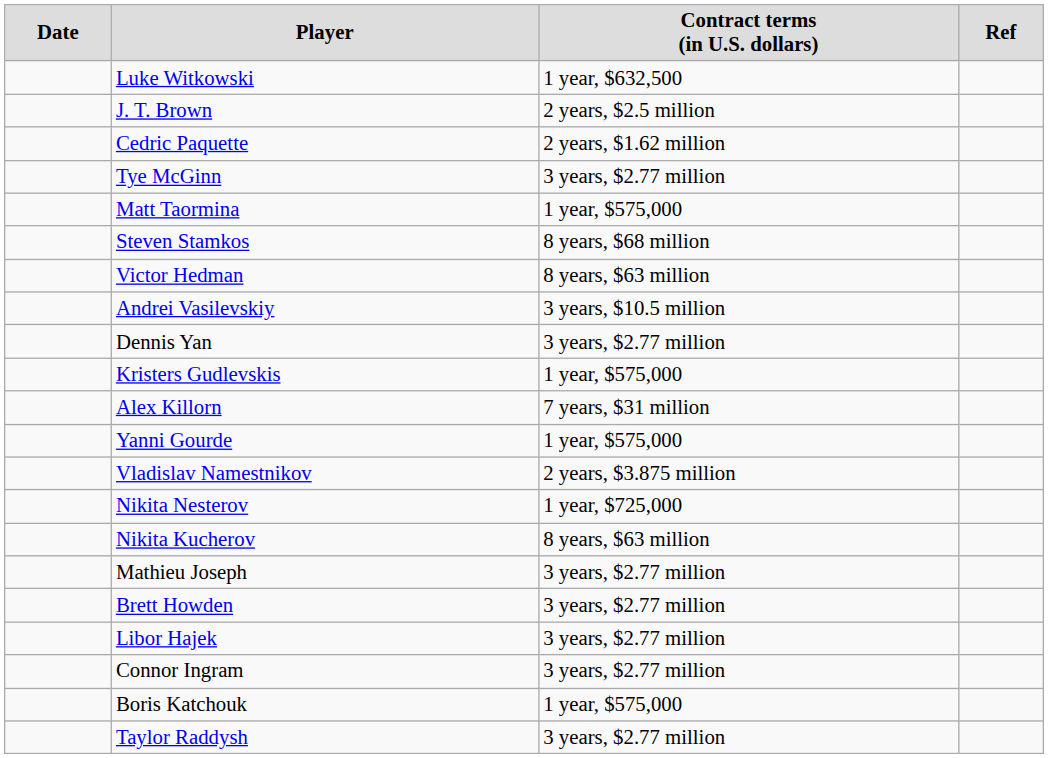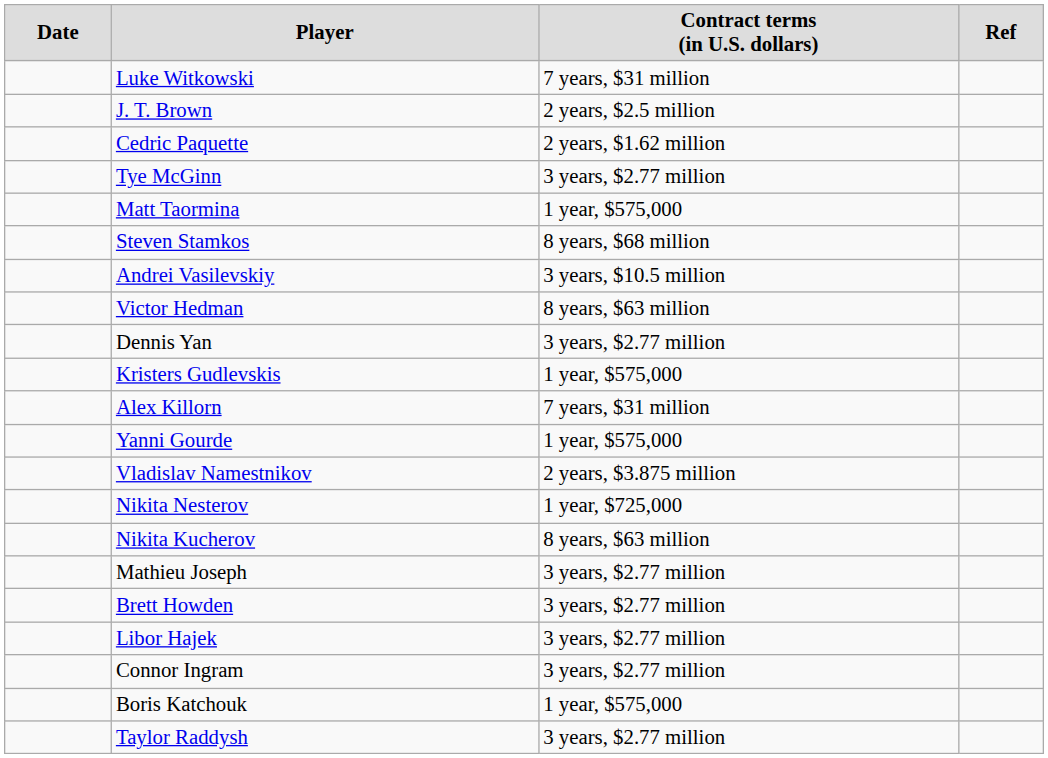 <table class="wikitable" style="border-collapse: collapse; width: 50em; padding: 3;">
 <tr align="center" bgcolor="#dddddd">
 <td><strong>Date</strong></td>
 <td><strong>Player</strong></td>
 <td><strong>Contract terms</strong><br><strong>(in U.S. dollars)</strong></td>
 <td><strong>Ref</strong></td>
 </tr>
 <tr>
 <td></td>
 <td><a href='#'>Luke Witkowski</a></td>
-<td>1 year, $632,500</td>
+<td>7 years, $31 million</td>
 <td></td>
 </tr>
 <tr>
 <td></td>
 <td><a href='#'>J. T. Brown</a></td>
 <td>2 years, $2.5 million</td>
 <td></td>
 </tr>
 <tr>
 <td></td>
 <td><a href='#'>Cedric Paquette</a></td>
 <td>2 years, $1.62 million</td>
 <td></td>
 </tr>
 <tr>
 <td></td>
 <td><a href='#'>Tye McGinn</a></td>
 <td>3 years, $2.77 million</td>
 <td></td>
 </tr>
 <tr>
 <td></td>
 <td><a href='#'>Matt Taormina</a></td>
 <td>1 year, $575,000</td>
 <td></td>
 </tr>
 <tr>
 <td></td>
 <td><a href='#'>Steven Stamkos</a></td>
 <td>8 years, $68 million</td>
 <td></td>
 </tr>
 <tr>
 <td></td>
-<td><a href='#'>Victor Hedman</a></td>
-<td>8 years, $63 million</td>
+<td><a href='#'>Andrei Vasilevskiy</a></td>
+<td>3 years, $10.5 million</td>
 <td></td>
 </tr>
 <tr>
 <td></td>
-<td><a href='#'>Andrei Vasilevskiy</a></td>
-<td>3 years, $10.5 million</td>
+<td><a href='#'>Victor Hedman</a></td>
+<td>8 years, $63 million</td>
 <td></td>
 </tr>
 <tr>
 <td></td>
 <td>Dennis Yan</td>
 <td>3 years, $2.77 million</td>
 <td></td>
 </tr>
 <tr>
 <td></td>
 <td><a href='#'>Kristers Gudlevskis</a></td>
 <td>1 year, $575,000</td>
 <td></td>
 </tr>
 <tr>
 <td></td>
 <td><a href='#'>Alex Killorn</a></td>
 <td>7 years, $31 million</td>
 <td></td>
 </tr>
 <tr>
 <td></td>
 <td><a href='#'>Yanni Gourde</a></td>
 <td>1 year, $575,000</td>
 <td></td>
 </tr>
 <tr>
 <td></td>
 <td><a href='#'>Vladislav Namestnikov</a></td>
 <td>2 years, $3.875 million</td>
 <td></td>
 </tr>
 <tr>
 <td></td>
 <td><a href='#'>Nikita Nesterov</a></td>
 <td>1 year, $725,000</td>
 <td></td>
 </tr>
 <tr>
 <td></td>
 <td><a href='#'>Nikita Kucherov</a></td>
 <td>8 years, $63 million</td>
 <td></td>
 </tr>
 <tr>
 <td></td>
 <td>Mathieu Joseph</td>
 <td>3 years, $2.77 million</td>
 <td></td>
 </tr>
 <tr>
 <td></td>
 <td><a href='#'>Brett Howden</a></td>
 <td>3 years, $2.77 million</td>
 <td></td>
 </tr>
 <tr>
 <td></td>
 <td><a href='#'>Libor Hajek</a></td>
 <td>3 years, $2.77 million</td>
 <td></td>
 </tr>
 <tr>
 <td></td>
 <td>Connor Ingram</td>
 <td>3 years, $2.77 million</td>
 <td></td>
 </tr>
 <tr>
 <td></td>
 <td>Boris Katchouk</td>
 <td>1 year, $575,000</td>
 <td></td>
 </tr>
 <tr>
 <td></td>
 <td><a href='#'>Taylor Raddysh</a></td>
 <td>3 years, $2.77 million</td>
 <td></td>
 </tr>
 </table>
